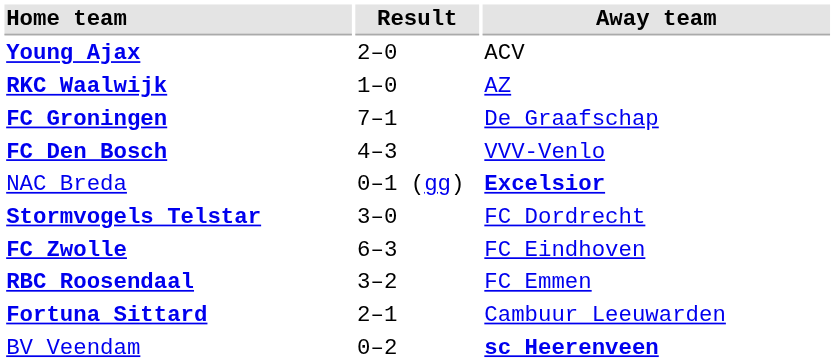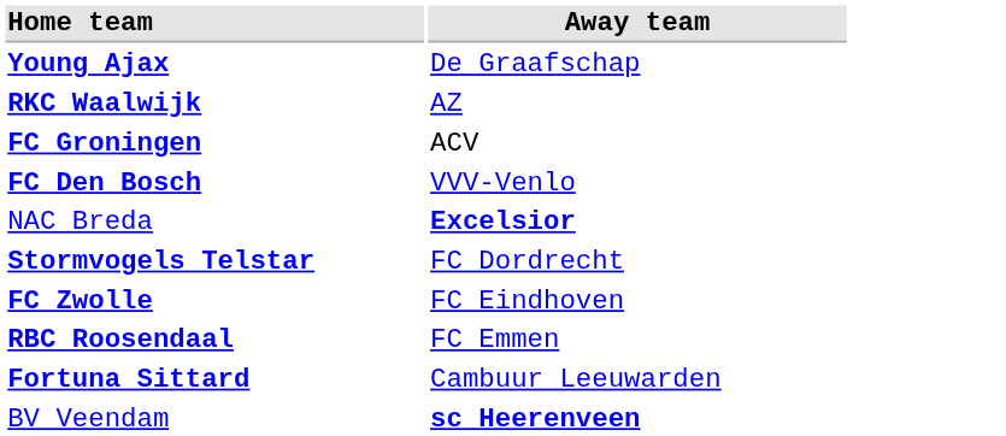 <table>
 <tr bgcolor="#E4E4E4">
 <th style="border-bottom:1px solid #AAAAAA" width="200" align="left">Home team</th>
-<th style="border-bottom:1px solid #AAAAAA" width="70" align="center">Result</th>
 <th style="border-bottom:1px solid #AAAAAA" width="200">Away team</th>
 </tr>
 <tr>
 <td><strong><a href='#'>Young Ajax</a></strong></td>
-<td>2–0</td>
-<td>ACV</td>
+<td><a href='#'>De Graafschap</a></td>
 </tr>
 <tr>
 <td><strong><a href='#'>RKC Waalwijk</a></strong></td>
-<td>1–0</td>
 <td><a href='#'>AZ</a></td>
 </tr>
 <tr>
 <td><strong><a href='#'>FC Groningen</a></strong></td>
-<td>7–1</td>
-<td><a href='#'>De Graafschap</a></td>
+<td>ACV</td>
 </tr>
 <tr>
 <td><strong><a href='#'>FC Den Bosch</a></strong></td>
-<td>4–3</td>
 <td><a href='#'>VVV-Venlo</a></td>
 </tr>
 <tr>
 <td><a href='#'>NAC Breda</a></td>
-<td>0–1 (<a href='#'>gg</a>)</td>
 <td><strong><a href='#'>Excelsior</a></strong></td>
 </tr>
 <tr>
 <td><strong><a href='#'>Stormvogels Telstar</a></strong></td>
-<td>3–0</td>
 <td><a href='#'>FC Dordrecht</a></td>
 </tr>
 <tr>
 <td><strong><a href='#'>FC Zwolle</a></strong></td>
-<td>6–3</td>
 <td><a href='#'>FC Eindhoven</a></td>
 </tr>
 <tr>
 <td><strong><a href='#'>RBC Roosendaal</a></strong></td>
-<td>3–2</td>
 <td><a href='#'>FC Emmen</a></td>
 </tr>
 <tr>
 <td><strong><a href='#'>Fortuna Sittard</a></strong></td>
-<td>2–1</td>
 <td><a href='#'>Cambuur Leeuwarden</a></td>
 </tr>
 <tr>
 <td><a href='#'>BV Veendam</a></td>
-<td>0–2</td>
 <td><strong><a href='#'>sc Heerenveen</a></strong></td>
 </tr>
 </table>
